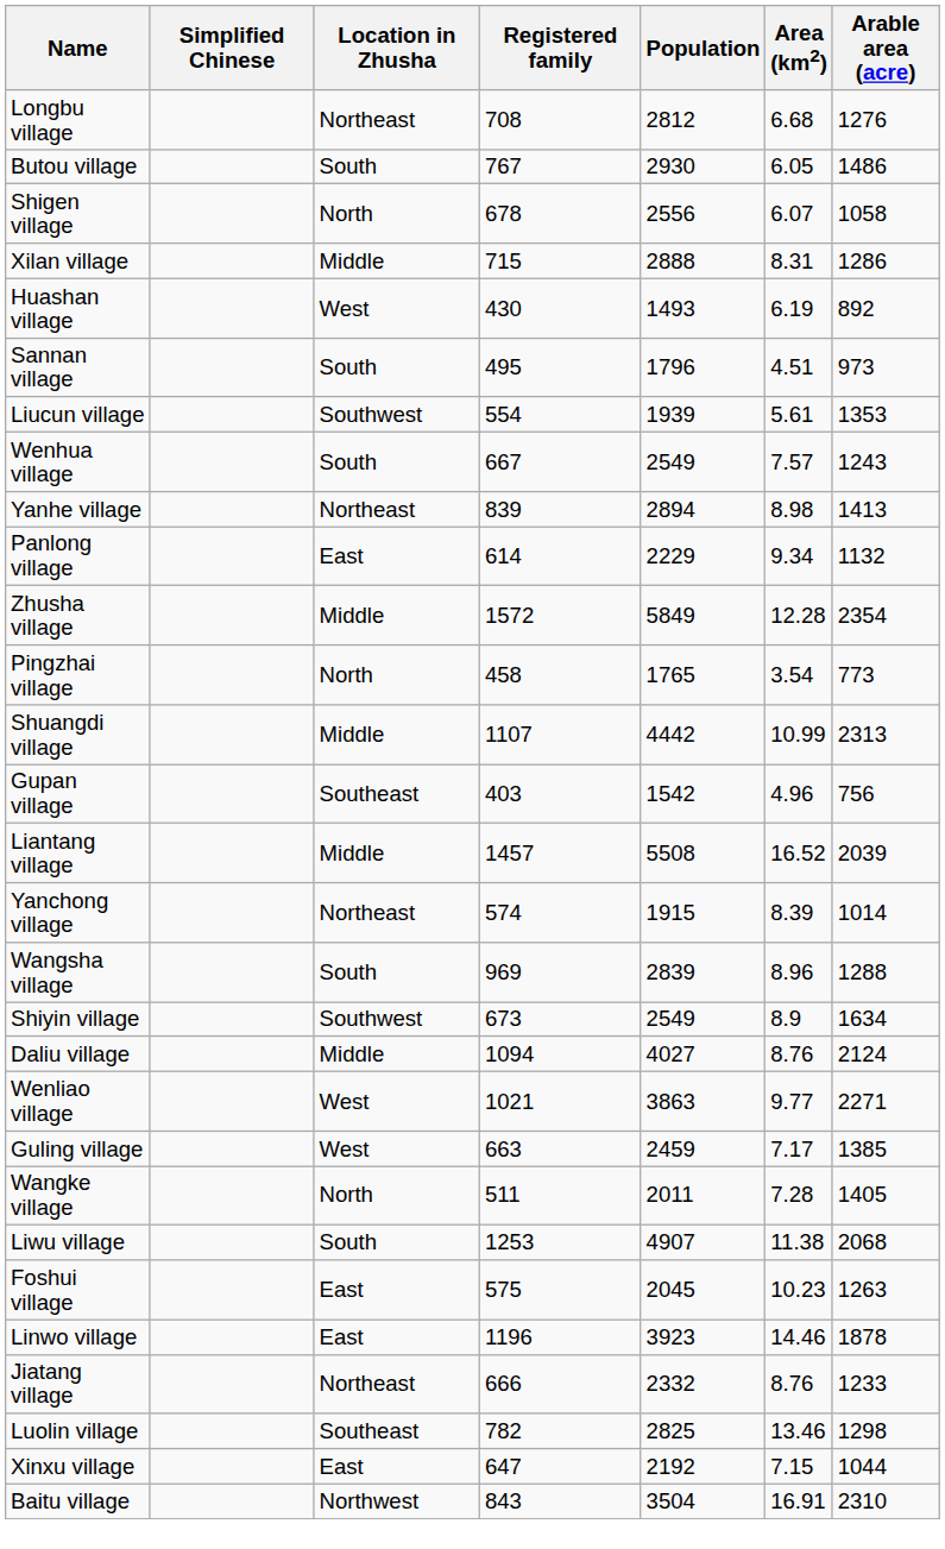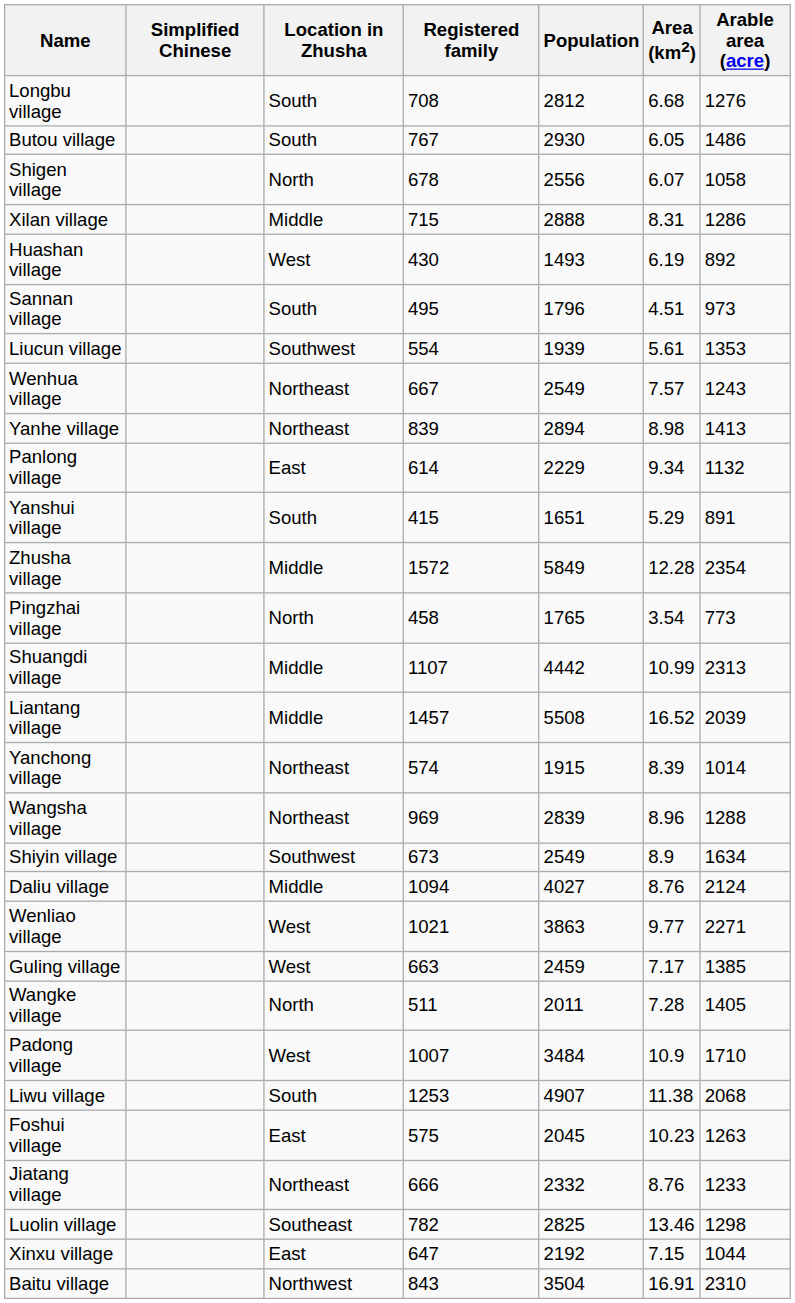 <table class="wikitable" style="font-size:90%;">
 <tr>
 <th>Name</th>
 <th>Simplified Chinese</th>
 <th>Location in Zhusha</th>
 <th>Registered family</th>
 <th>Population<br></th>
 <th>Area<br>(km<sup>2</sup>)</th>
 <th>Arable area<br>(<a href='#'>acre</a>)</th>
 </tr>
 <tr>
 <td>Longbu village</td>
 <td></td>
-<td>Northeast</td>
+<td>South</td>
 <td>708</td>
 <td>2812</td>
 <td>6.68</td>
 <td>1276</td>
 </tr>
 <tr>
 <td>Butou village</td>
 <td></td>
 <td>South</td>
 <td>767</td>
 <td>2930</td>
 <td>6.05</td>
 <td>1486</td>
 </tr>
 <tr>
 <td>Shigen village</td>
 <td></td>
 <td>North</td>
 <td>678</td>
 <td>2556</td>
 <td>6.07</td>
 <td>1058</td>
 </tr>
 <tr>
 <td>Xilan village</td>
 <td></td>
 <td>Middle</td>
 <td>715</td>
 <td>2888</td>
 <td>8.31</td>
 <td>1286</td>
 </tr>
 <tr>
 <td>Huashan village</td>
 <td></td>
 <td>West</td>
 <td>430</td>
 <td>1493</td>
 <td>6.19</td>
 <td>892</td>
 </tr>
 <tr>
 <td>Sannan village</td>
 <td></td>
 <td>South</td>
 <td>495</td>
 <td>1796</td>
 <td>4.51</td>
 <td>973</td>
 </tr>
 <tr>
 <td>Liucun village</td>
 <td></td>
 <td>Southwest</td>
 <td>554</td>
 <td>1939</td>
 <td>5.61</td>
 <td>1353</td>
 </tr>
 <tr>
 <td>Wenhua village</td>
 <td></td>
-<td>South</td>
+<td>Northeast</td>
 <td>667</td>
 <td>2549</td>
 <td>7.57</td>
 <td>1243</td>
 </tr>
 <tr>
 <td>Yanhe village</td>
 <td></td>
 <td>Northeast</td>
 <td>839</td>
 <td>2894</td>
 <td>8.98</td>
 <td>1413</td>
 </tr>
 <tr>
 <td>Panlong village</td>
 <td></td>
 <td>East</td>
 <td>614</td>
 <td>2229</td>
 <td>9.34</td>
 <td>1132</td>
+</tr>
+<tr>
+<td>Yanshui village</td>
+<td></td>
+<td>South</td>
+<td>415</td>
+<td>1651</td>
+<td>5.29</td>
+<td>891</td>
 </tr>
 <tr>
 <td>Zhusha village</td>
 <td></td>
 <td>Middle</td>
 <td>1572</td>
 <td>5849</td>
 <td>12.28</td>
 <td>2354</td>
 </tr>
 <tr>
 <td>Pingzhai village</td>
 <td></td>
 <td>North</td>
 <td>458</td>
 <td>1765</td>
 <td>3.54</td>
 <td>773</td>
 </tr>
 <tr>
 <td>Shuangdi village</td>
 <td></td>
 <td>Middle</td>
 <td>1107</td>
 <td>4442</td>
 <td>10.99</td>
 <td>2313</td>
 </tr>
 <tr>
-<td>Gupan village</td>
-<td></td>
-<td>Southeast</td>
-<td>403</td>
-<td>1542</td>
-<td>4.96</td>
-<td>756</td>
-</tr>
-<tr>
 <td>Liantang village</td>
 <td></td>
 <td>Middle</td>
 <td>1457</td>
 <td>5508</td>
 <td>16.52</td>
 <td>2039</td>
 </tr>
 <tr>
 <td>Yanchong village</td>
 <td></td>
 <td>Northeast</td>
 <td>574</td>
 <td>1915</td>
 <td>8.39</td>
 <td>1014</td>
 </tr>
 <tr>
 <td>Wangsha village</td>
 <td></td>
-<td>South</td>
+<td>Northeast</td>
 <td>969</td>
 <td>2839</td>
 <td>8.96</td>
 <td>1288</td>
 </tr>
 <tr>
 <td>Shiyin village</td>
 <td></td>
 <td>Southwest</td>
 <td>673</td>
 <td>2549</td>
 <td>8.9</td>
 <td>1634</td>
 </tr>
 <tr>
 <td>Daliu village</td>
 <td></td>
 <td>Middle</td>
 <td>1094</td>
 <td>4027</td>
 <td>8.76</td>
 <td>2124</td>
 </tr>
 <tr>
 <td>Wenliao village</td>
 <td></td>
 <td>West</td>
 <td>1021</td>
 <td>3863</td>
 <td>9.77</td>
 <td>2271</td>
 </tr>
 <tr>
 <td>Guling village</td>
 <td></td>
 <td>West</td>
 <td>663</td>
 <td>2459</td>
 <td>7.17</td>
 <td>1385</td>
 </tr>
 <tr>
 <td>Wangke village</td>
 <td></td>
 <td>North</td>
 <td>511</td>
 <td>2011</td>
 <td>7.28</td>
 <td>1405</td>
 </tr>
 <tr>
+<td>Padong village</td>
+<td></td>
+<td>West</td>
+<td>1007</td>
+<td>3484</td>
+<td>10.9</td>
+<td>1710</td>
+</tr>
+<tr>
 <td>Liwu village</td>
 <td></td>
 <td>South</td>
 <td>1253</td>
 <td>4907</td>
 <td>11.38</td>
 <td>2068</td>
 </tr>
 <tr>
 <td>Foshui village</td>
 <td></td>
 <td>East</td>
 <td>575</td>
 <td>2045</td>
 <td>10.23</td>
 <td>1263</td>
-</tr>
-<tr>
-<td>Linwo village</td>
-<td></td>
-<td>East</td>
-<td>1196</td>
-<td>3923</td>
-<td>14.46</td>
-<td>1878</td>
 </tr>
 <tr>
 <td>Jiatang village</td>
 <td></td>
 <td>Northeast</td>
 <td>666</td>
 <td>2332</td>
 <td>8.76</td>
 <td>1233</td>
 </tr>
 <tr>
 <td>Luolin village</td>
 <td></td>
 <td>Southeast</td>
 <td>782</td>
 <td>2825</td>
 <td>13.46</td>
 <td>1298</td>
 </tr>
 <tr>
 <td>Xinxu village</td>
 <td></td>
 <td>East</td>
 <td>647</td>
 <td>2192</td>
 <td>7.15</td>
 <td>1044</td>
 </tr>
 <tr>
 <td>Baitu village</td>
 <td></td>
 <td>Northwest</td>
 <td>843</td>
 <td>3504</td>
 <td>16.91</td>
 <td>2310</td>
 </tr>
 <tr>
 </tr>
 </table>
